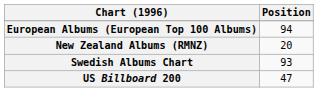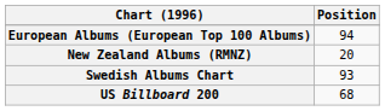 <table class="wikitable plainrowheaders">
 <tr>
 <th>Chart (1996)</th>
 <th>Position</th>
 </tr>
 <tr>
 </tr>
 <tr>
 <th scope="row">European Albums (European Top 100 Albums)</th>
 <td style="text-align:center;">94</td>
 </tr>
 <tr>
 <th scope="row">New Zealand Albums (RMNZ)</th>
 <td style="text-align:center;">20</td>
 </tr>
 <tr>
 <th scope="row">Swedish Albums Chart</th>
 <td align="center">93</td>
 </tr>
 <tr>
 <th scope="row">US <em>Billboard</em> 200</th>
-<td style="text-align:center;">47</td>
+<td style="text-align:center;">68</td>
 </tr>
 </table>
